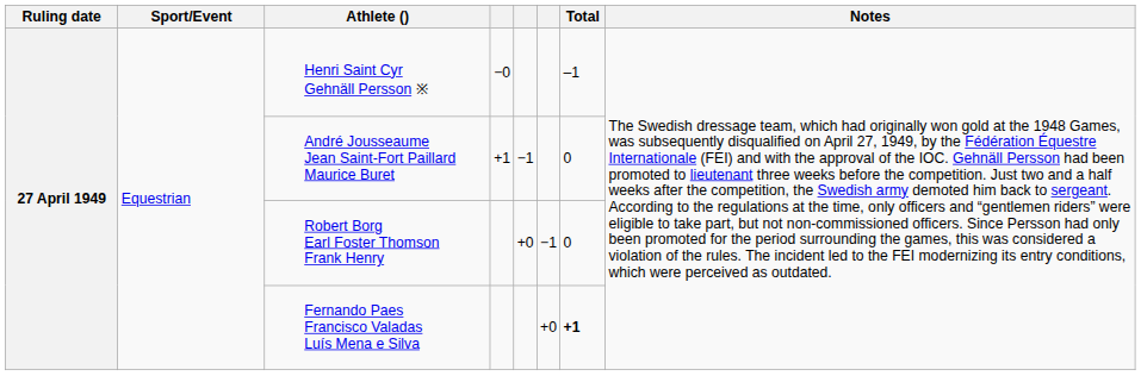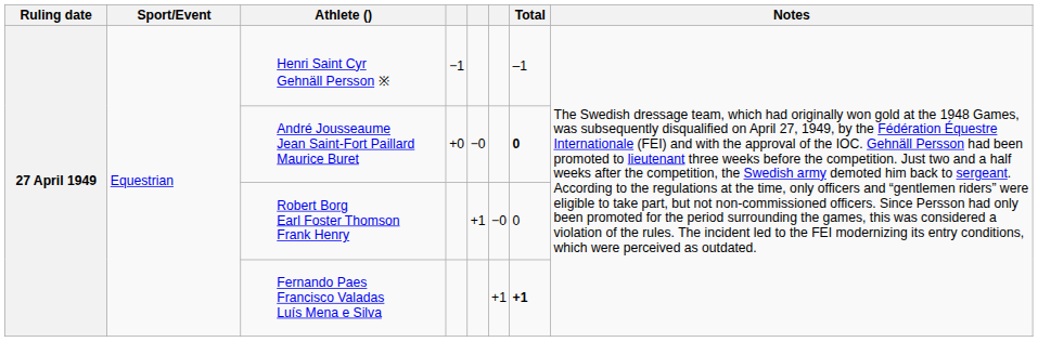 <table class="wikitable plainrowheaders">
 <tr>
 <th scope="col" align="center" style="width:10%">Ruling date</th>
 <th scope="col" align="center" style="width:13%">Sport/Event</th>
 <th scope="col" align="center" style="width:20%">Athlete ()</th>
 <th scope="col" align="center" style="width:2%"></th>
 <th scope="col" align="center" style="width:2%"></th>
 <th scope="col" align="center" style="width:2%"></th>
 <th scope="col" align="center" style="width:4%">Total</th>
 <th scope="col" align="center" class="unsortable" style="width:50%">Notes</th>
 </tr>
 <tr>
 <th scope="row" rowspan=4>27 April 1949</th>
 <td rowspan=4><a href='#'>Equestrian</a><br><a href='#'></a></td>
 <td style="width:10px; text-align:left;" style="background-color: #F7D9D3;"><dl><dd><span><br><a href='#'>Henri Saint Cyr</a><br><a href='#'>Gehnäll Persson</a> ※</span></dd></dl></td>
-<td>−0</td>
+<td>−1</td>
 <td></td>
 <td></td>
 <td>–1</td>
 <td rowspan=4 style="text-align:left;">The Swedish dressage team, which had originally won gold at the 1948 Games, was subsequently disqualified on April 27, 1949, by the <a href='#'>Fédération Équestre Internationale</a> (FEI) and with the approval of the IOC. <a href='#'>Gehnäll Persson</a> had been promoted to <a href='#'>lieutenant</a> three weeks before the competition. Just two and a half weeks after the competition, the <a href='#'>Swedish army</a> demoted him back to <a href='#'>sergeant</a>. According to the regulations at the time, only officers and “gentlemen riders” were eligible to take part, but not non-commissioned officers. Since Persson had only been promoted for the period surrounding the games, this was considered a violation of the rules. The incident led to the FEI modernizing its entry conditions, which were perceived as outdated.</td>
 </tr>
 <tr>
 <td align=left><dl><dd><span> <a href='#'>André Jousseaume</a><br><a href='#'>Jean Saint-Fort Paillard</a><br><a href='#'>Maurice Buret</a></span></dd></dl></td>
-<td>+1</td>
-<td>−1</td>
+<td>+0</td>
+<td>−0</td>
 <td></td>
-<td>0</td>
+<td><strong>0</strong></td>
 </tr>
 <tr>
 <td align=left><dl><dd><span><a href='#'>Robert Borg</a><br><a href='#'>Earl Foster Thomson</a><br><a href='#'>Frank Henry</a></span></dd></dl></td>
 <td></td>
-<td>+0</td>
-<td>−1</td>
+<td>+1</td>
+<td>−0</td>
 <td>0</td>
 </tr>
 <tr>
 <td align=left><dl><dd><span><a href='#'>Fernando Paes</a><br><a href='#'>Francisco Valadas</a><br><a href='#'>Luís Mena e Silva</a></span></dd></dl></td>
 <td></td>
 <td></td>
-<td>+0</td>
+<td>+1</td>
 <td><strong>+1</strong></td>
 </tr>
 </table>
